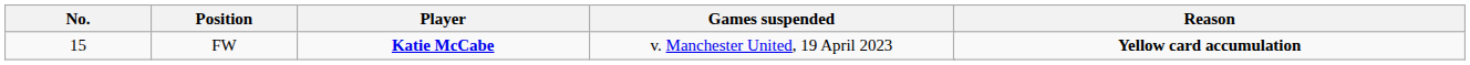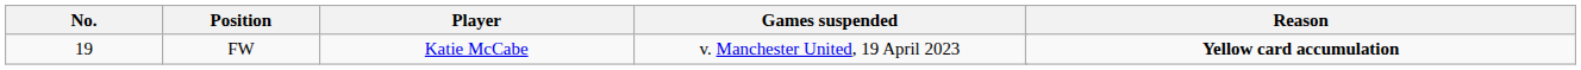 <table class="wikitable sortable" style="width:100%; text-align:center; font-size:85%; text-align:centre; max-width: 1200px">
 <tr>
 <th width="10%">No.</th>
 <th width="10%">Position</th>
 <th>Player</th>
 <th colspan="2" width="25%">Games suspended</th>
 <th width="35%">Reason</th>
 </tr>
 <tr>
-<td>15</td>
+<td>19</td>
 <td>FW</td>
-<td><strong> <a href='#'>Katie McCabe</a></strong></td>
+<td> <a href='#'>Katie McCabe</a></td>
 <td colspan="2">v. <a href='#'>Manchester United</a>, 19 April 2023</td>
 <td><strong>Yellow card accumulation</strong></td>
 </tr>
 </table>
